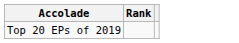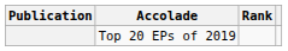 <table class="sortable wikitable plainrowheaders  mw-collapsible">
 <tr>
+<th scope="col">Publication</th>
 <th scope="col" class="unsortable">Accolade</th>
 <th scope="col">Rank</th>
 <th scope="col" class="unsortable"></th>
 </tr>
 <tr>
+<th scope="row"><em></em></th>
 <td>Top 20 EPs of 2019</td>
 <td></td>
 <td></td>
 </tr>
 </table>
